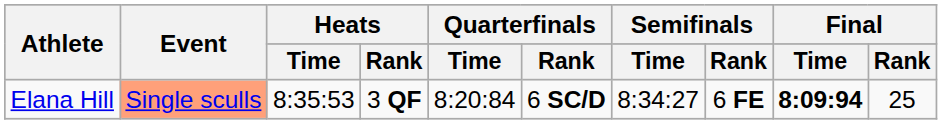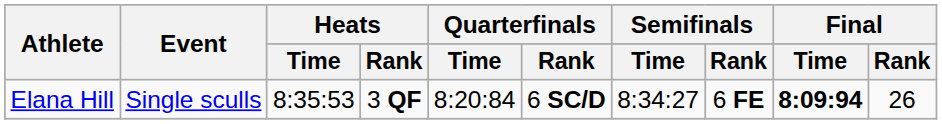 <table class="wikitable" style="font-size:90%">
 <tr>
 <th rowspan="2">Athlete</th>
 <th rowspan="2">Event</th>
 <th colspan="2">Heats</th>
 <th colspan="2">Quarterfinals</th>
 <th colspan="2">Semifinals</th>
 <th colspan="2">Final</th>
 </tr>
 <tr style="font-size:95%">
 <th>Time</th>
 <th>Rank</th>
 <th>Time</th>
 <th>Rank</th>
 <th>Time</th>
 <th>Rank</th>
 <th>Time</th>
 <th>Rank</th>
 </tr>
 <tr align=center>
 <td align=left><a href='#'>Elana Hill</a></td>
-<td align=left style="background: lightsalmon;"><a href='#'>Single sculls</a></td>
+<td align=left><a href='#'>Single sculls</a></td>
 <td>8:35:53</td>
 <td>3 <strong>QF</strong></td>
 <td>8:20:84</td>
 <td>6 <strong>SC/D</strong></td>
 <td>8:34:27</td>
 <td>6 <strong>FE</strong></td>
 <td><strong>8:09:94</strong></td>
-<td>25</td>
+<td>26</td>
 </tr>
 </table>
